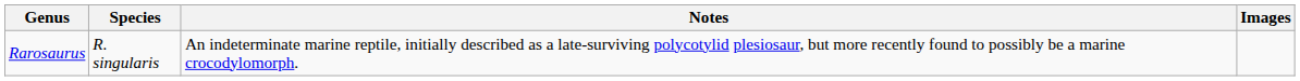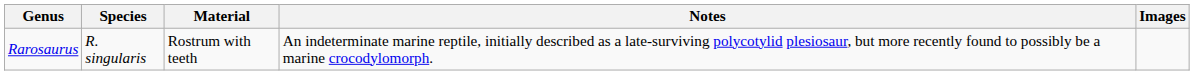 <table class="wikitable" align="center">
 <tr>
 <th>Genus</th>
 <th>Species</th>
+<th>Material</th>
 <th>Notes</th>
 <th>Images</th>
 </tr>
 <tr>
 <td><em><a href='#'>Rarosaurus</a></em></td>
 <td><em>R. singularis</em></td>
+<td>Rostrum with teeth</td>
 <td>An indeterminate marine reptile, initially described as a late-surviving <a href='#'>polycotylid</a> <a href='#'>plesiosaur</a>, but more recently found to possibly be a marine <a href='#'>crocodylomorph</a>.</td>
 <td></td>
 </tr>
 </table>
